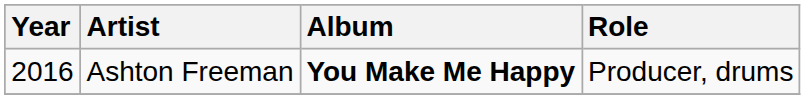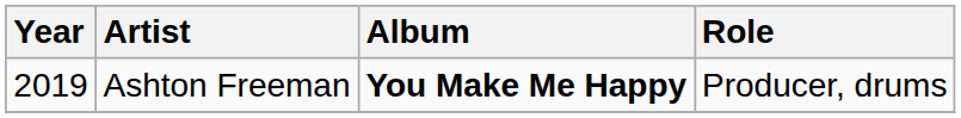 <table class="wikitable">
 <tr>
 <th style="text-align:left;">Year</th>
 <th style="text-align:left;">Artist</th>
 <th style="text-align:left;">Album</th>
 <th style="text-align:left;">Role</th>
 </tr>
 <tr>
-<td>2016</td>
+<td>2019</td>
 <td>Ashton Freeman</td>
 <td><strong>You Make Me Happy</strong></td>
 <td>Producer, drums</td>
 </tr>
 <tr>
 </tr>
 </table>
